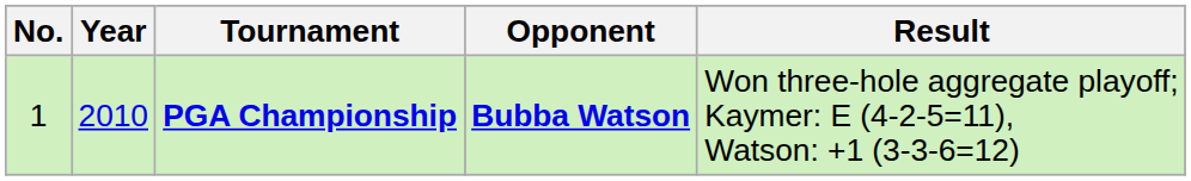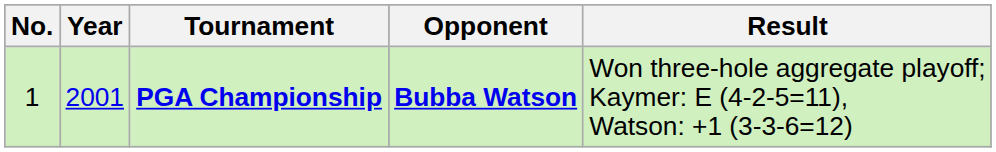 <table class="wikitable" style="font-size:95%;">
 <tr>
 <th>No.</th>
 <th>Year</th>
 <th>Tournament</th>
 <th>Opponent</th>
 <th>Result</th>
 </tr>
 <tr style="background:#d0f0c0;">
 <td align=center>1</td>
-<td><a href='#'>2010</a></td>
+<td><a href='#'>2001</a></td>
 <td><strong><a href='#'>PGA Championship</a></strong></td>
 <td><strong> <a href='#'>Bubba Watson</a></strong></td>
 <td>Won three-hole aggregate playoff;<br>Kaymer: E (4-2-5=11),<br>Watson: +1 (3-3-6=12)</td>
 </tr>
 </table>
